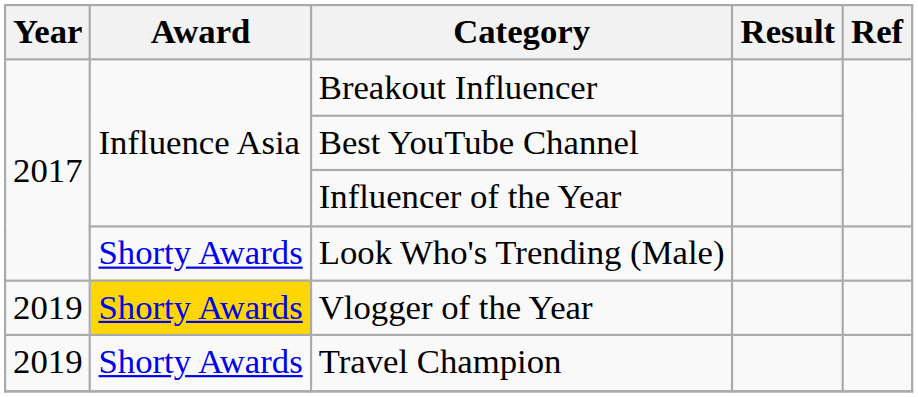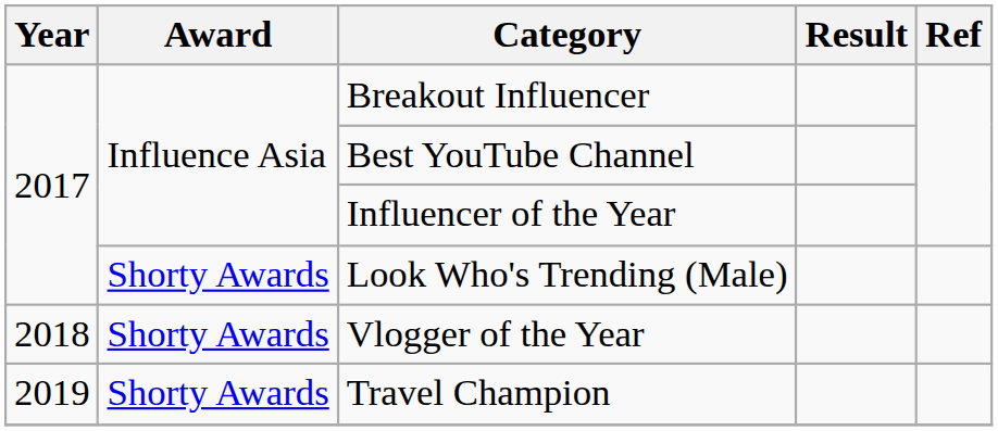 <table class="wikitable sortable">
 <tr>
 <th>Year</th>
 <th>Award</th>
 <th>Category</th>
 <th>Result</th>
 <th>Ref</th>
 </tr>
 <tr>
 <td rowspan="4">2017</td>
 <td rowspan="3">Influence Asia</td>
 <td>Breakout Influencer</td>
 <td></td>
 <td rowspan="3"></td>
 </tr>
 <tr>
 <td>Best YouTube Channel</td>
 <td></td>
 </tr>
 <tr>
 <td>Influencer of the Year</td>
 <td></td>
 </tr>
 <tr>
 <td><a href='#'>Shorty Awards</a></td>
 <td>Look Who's Trending (Male)</td>
 <td></td>
 <td></td>
 </tr>
 <tr>
-<td>2019</td>
-<td style="background: gold;"><a href='#'>Shorty Awards</a></td>
+<td>2018</td>
+<td><a href='#'>Shorty Awards</a></td>
 <td>Vlogger of the Year</td>
 <td></td>
 <td></td>
 </tr>
 <tr>
 <td>2019</td>
 <td><a href='#'>Shorty Awards</a></td>
 <td>Travel Champion</td>
 <td></td>
 <td></td>
 </tr>
 <tr>
 </tr>
 </table>
